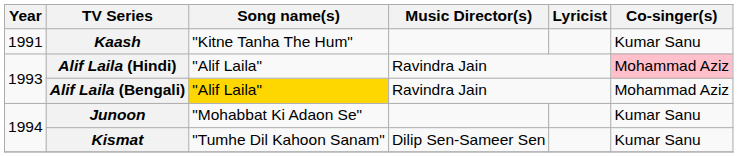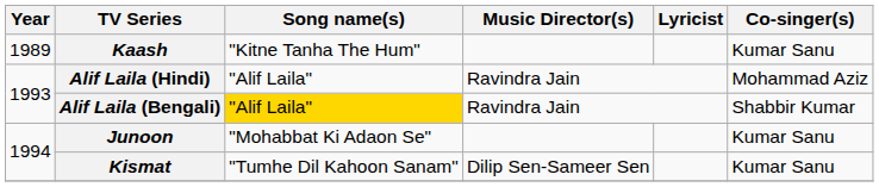 <table class="wikitable sortable">
 <tr>
 <th>Year</th>
 <th>TV Series</th>
 <th>Song name(s)</th>
 <th>Music Director(s)</th>
 <th>Lyricist</th>
 <th>Co-singer(s)</th>
 </tr>
 <tr>
-<td>1991</td>
+<td>1989</td>
 <th><em>Kaash</em></th>
 <td>"Kitne Tanha The Hum"</td>
 <td></td>
 <td></td>
 <td>Kumar Sanu</td>
 </tr>
 <tr>
 <td rowspan=2>1993</td>
 <th><em>Alif Laila</em> (Hindi)</th>
 <td>"Alif Laila"</td>
 <td colspan=2>Ravindra Jain</td>
-<td style="background: pink;">Mohammad Aziz</td>
+<td>Mohammad Aziz</td>
 </tr>
 <tr>
 <th><em>Alif Laila</em> (Bengali)</th>
 <td style="background: gold;">"Alif Laila"</td>
 <td colspan=2>Ravindra Jain</td>
-<td>Mohammad Aziz</td>
+<td>Shabbir Kumar</td>
 </tr>
 <tr>
 <td rowspan=2>1994</td>
 <th><em>Junoon</em></th>
 <td>"Mohabbat Ki Adaon Se"</td>
 <td></td>
 <td></td>
 <td>Kumar Sanu</td>
 </tr>
 <tr>
 <th><em>Kismat</em></th>
 <td>"Tumhe Dil Kahoon Sanam"</td>
 <td>Dilip Sen-Sameer Sen</td>
 <td></td>
 <td>Kumar Sanu</td>
 </tr>
 <tr>
 </tr>
 </table>
